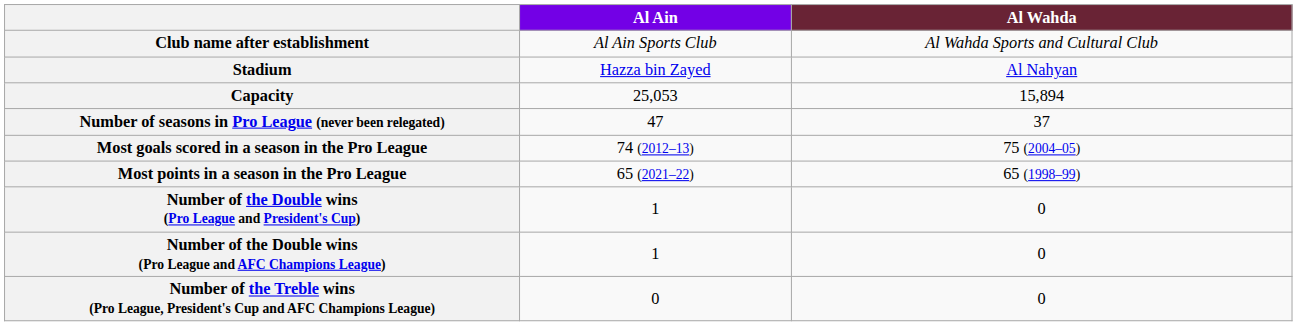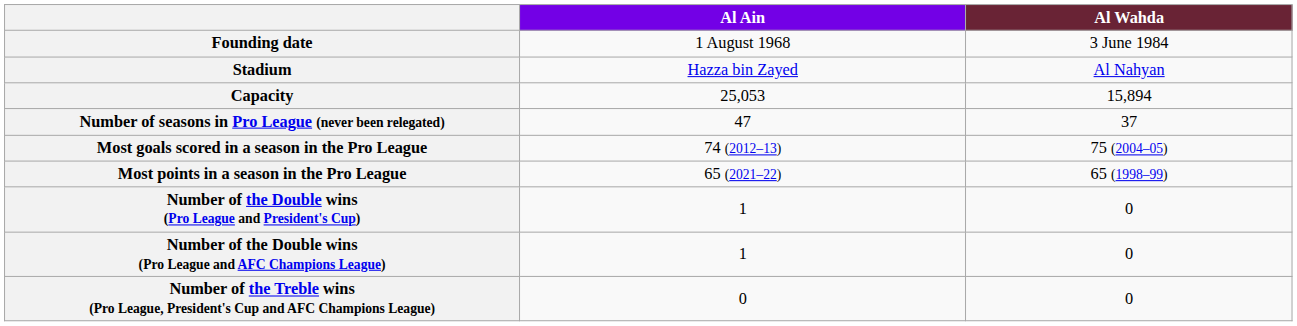 <table class="wikitable" style="font-size:99%; width: 99%; text-align: center;">
 <tr>
 <th width=40%></th>
 <th style="color:white; background: #7300E6;">Al Ain</th>
 <th style="color:white; background: #692335;">Al Wahda</th>
 </tr>
 <tr>
-<th align=center>Club name after establishment</th>
-<td align=center><em>Al Ain Sports Club</em></td>
-<td align=center><em>Al Wahda Sports and Cultural Club</em></td>
+<th align=center>Founding date</th>
+<td align=center>1 August 1968</td>
+<td align=center>3 June 1984</td>
 </tr>
 <tr>
 <th align=center>Stadium</th>
 <td align="center"><a href='#'>Hazza bin Zayed</a></td>
 <td align="center"><a href='#'>Al Nahyan</a></td>
 </tr>
 <tr>
 <th align=center>Capacity</th>
 <td align="center">25,053</td>
 <td align="center">15,894</td>
 </tr>
 <tr>
 <th align=center>Number of seasons in <a href='#'>Pro League</a> <small>(never been relegated)</small></th>
 <td align="center">47</td>
 <td align="center">37</td>
 </tr>
 <tr>
 <th align=center>Most goals scored in a season in the Pro League</th>
 <td align=center>74 <small>(<a href='#'>2012–13</a>)</small></td>
 <td align=center>75 <small>(<a href='#'>2004–05</a>)</small></td>
 </tr>
 <tr>
 <th align=center>Most points in a season in the Pro League</th>
 <td align=center>65 <small>(<a href='#'>2021–22</a>)</small></td>
 <td align=center>65 <small>(<a href='#'>1998–99</a>)</small></td>
 </tr>
 <tr>
 <th align=center>Number of <a href='#'>the Double</a> wins<br> <small>(<a href='#'>Pro League</a> and <a href='#'>President's Cup</a>)</small></th>
 <td align="center">1</td>
 <td align="center">0</td>
 </tr>
 <tr>
 <th align=center>Number of the Double wins<br> <small>(Pro League and <a href='#'>AFC Champions League</a>)</small></th>
 <td align="center">1</td>
 <td align="center">0</td>
 </tr>
 <tr>
 <th align=center>Number of <a href='#'>the Treble</a> wins<br> <small>(Pro League, President's Cup and AFC Champions League)</small></th>
 <td align="center">0</td>
 <td align="center">0</td>
 </tr>
 </table>
